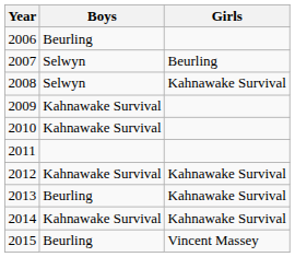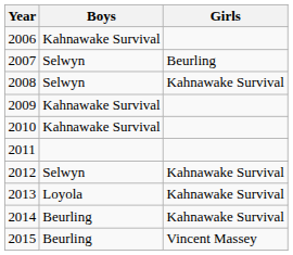 <table class="wikitable">
 <tr>
 <th>Year</th>
 <th>Boys</th>
 <th>Girls</th>
 </tr>
 <tr>
 <td>2006</td>
-<td>Beurling</td>
+<td>Kahnawake Survival</td>
 <td></td>
 </tr>
 <tr>
 <td>2007</td>
 <td>Selwyn</td>
 <td>Beurling</td>
 </tr>
 <tr>
 <td>2008</td>
 <td>Selwyn</td>
 <td>Kahnawake Survival</td>
 </tr>
 <tr>
 <td>2009</td>
 <td>Kahnawake Survival</td>
 <td></td>
 </tr>
 <tr>
 <td>2010</td>
 <td>Kahnawake Survival</td>
 <td></td>
 </tr>
 <tr>
 <td>2011</td>
 <td></td>
 <td></td>
 </tr>
 <tr>
 <td>2012</td>
-<td>Kahnawake Survival</td>
+<td>Selwyn</td>
 <td>Kahnawake Survival</td>
 </tr>
 <tr>
 <td>2013</td>
-<td>Beurling</td>
+<td>Loyola</td>
 <td>Kahnawake Survival</td>
 </tr>
 <tr>
 <td>2014</td>
-<td>Kahnawake Survival</td>
+<td>Beurling</td>
 <td>Kahnawake Survival</td>
 </tr>
 <tr>
 <td>2015</td>
 <td>Beurling</td>
 <td>Vincent Massey</td>
 </tr>
 </table>
